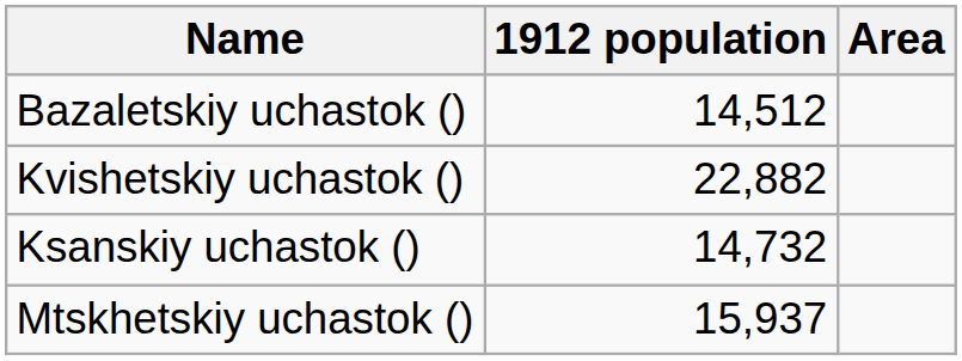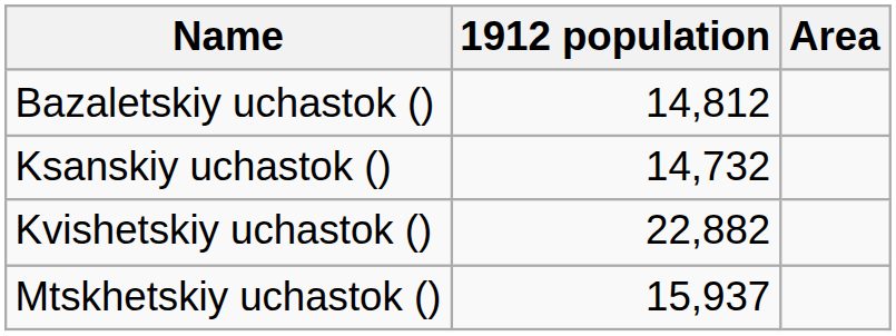 <table class="wikitable sortable">
 <tr>
 <th>Name</th>
 <th>1912 population</th>
 <th>Area</th>
 </tr>
 <tr>
 <td>Bazaletskiy uchastok ()</td>
-<td align="right">14,512</td>
+<td align="right">14,812</td>
+<td></td>
+</tr>
+<tr>
+<td>Ksanskiy uchastok ()</td>
+<td align="right">14,732</td>
 <td></td>
 </tr>
 <tr>
 <td>Kvishetskiy uchastok ()</td>
 <td align="right">22,882</td>
 <td></td>
 </tr>
 <tr>
-<td>Ksanskiy uchastok ()</td>
-<td align="right">14,732</td>
-<td></td>
-</tr>
-<tr>
 <td>Mtskhetskiy uchastok ()</td>
 <td align="right">15,937</td>
 <td></td>
 </tr>
 </table>
